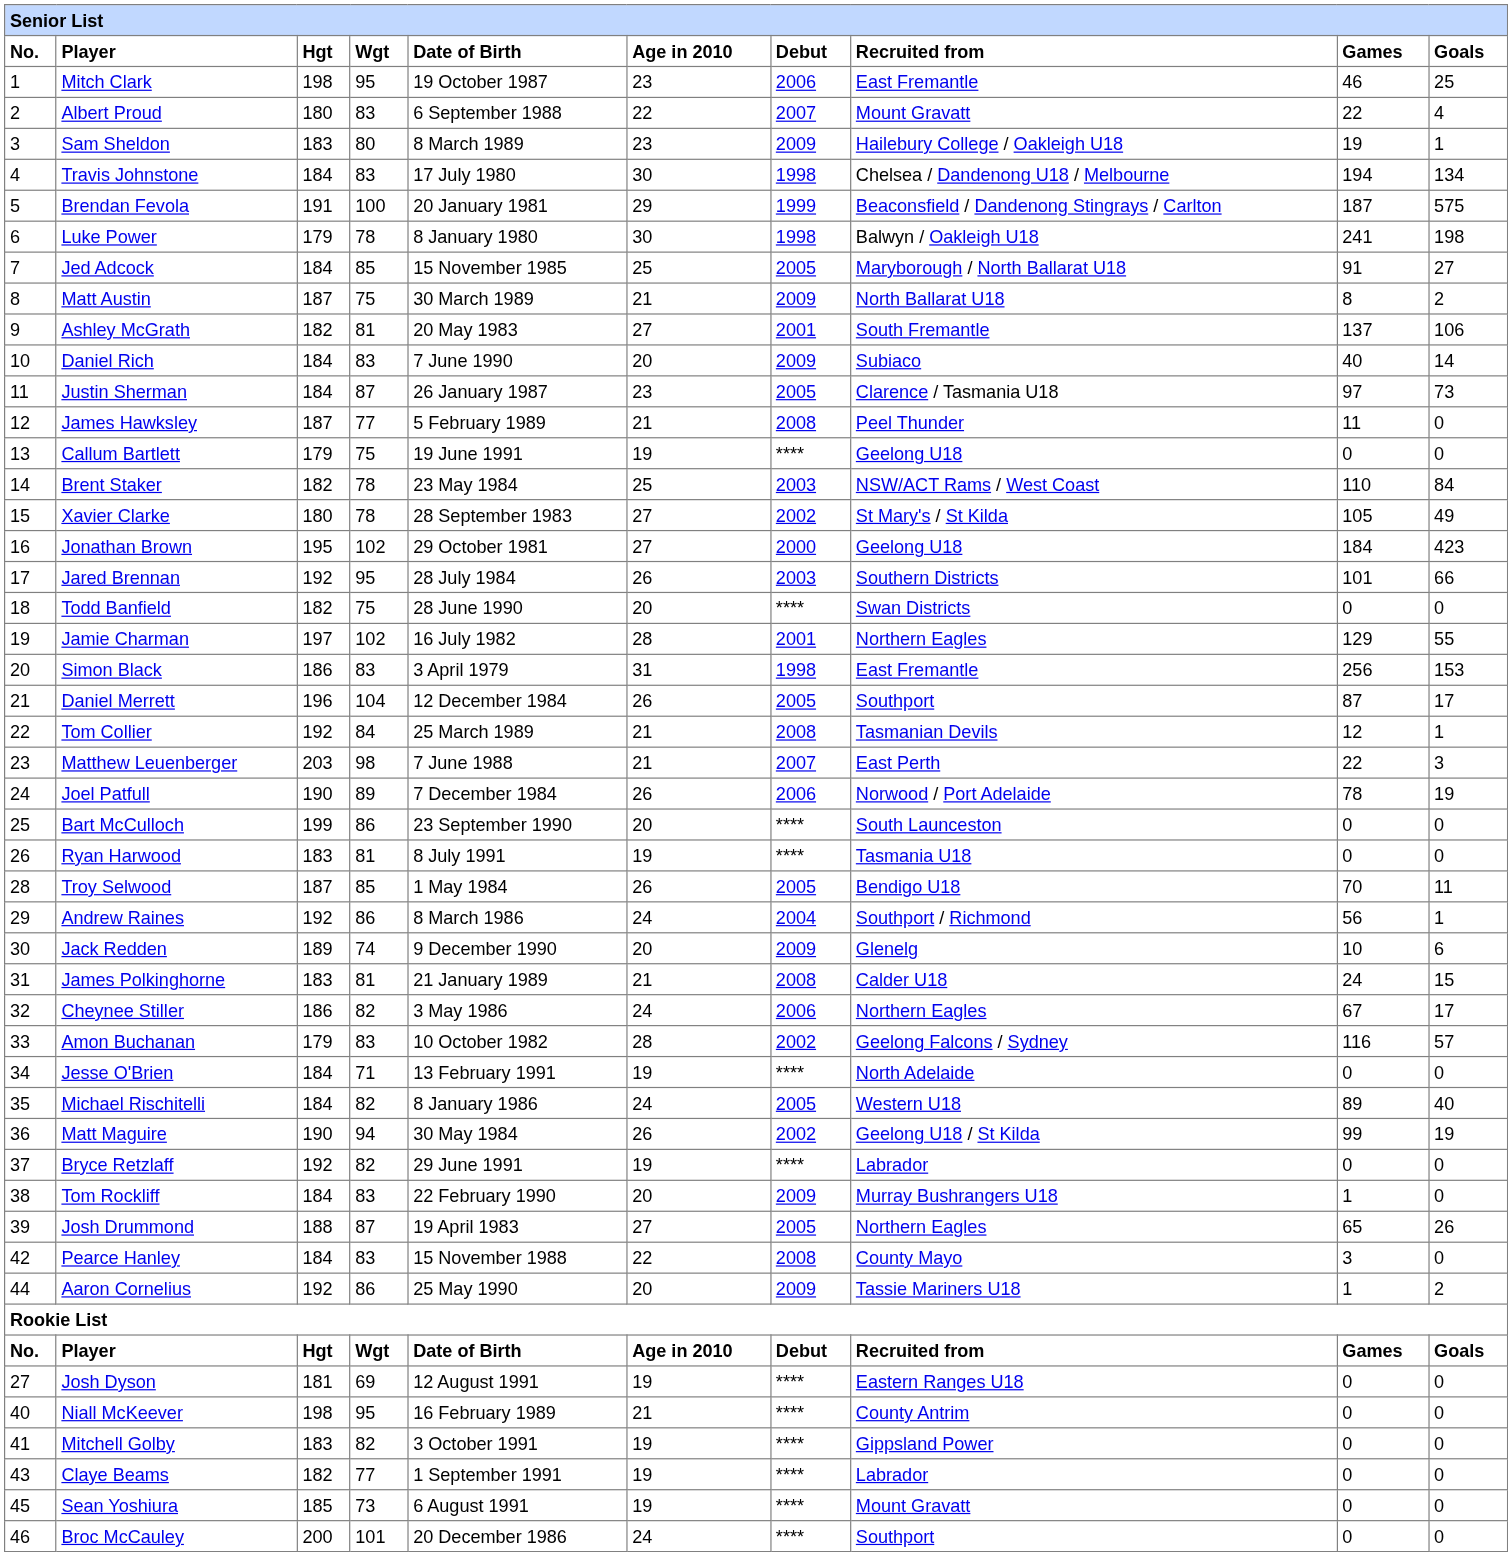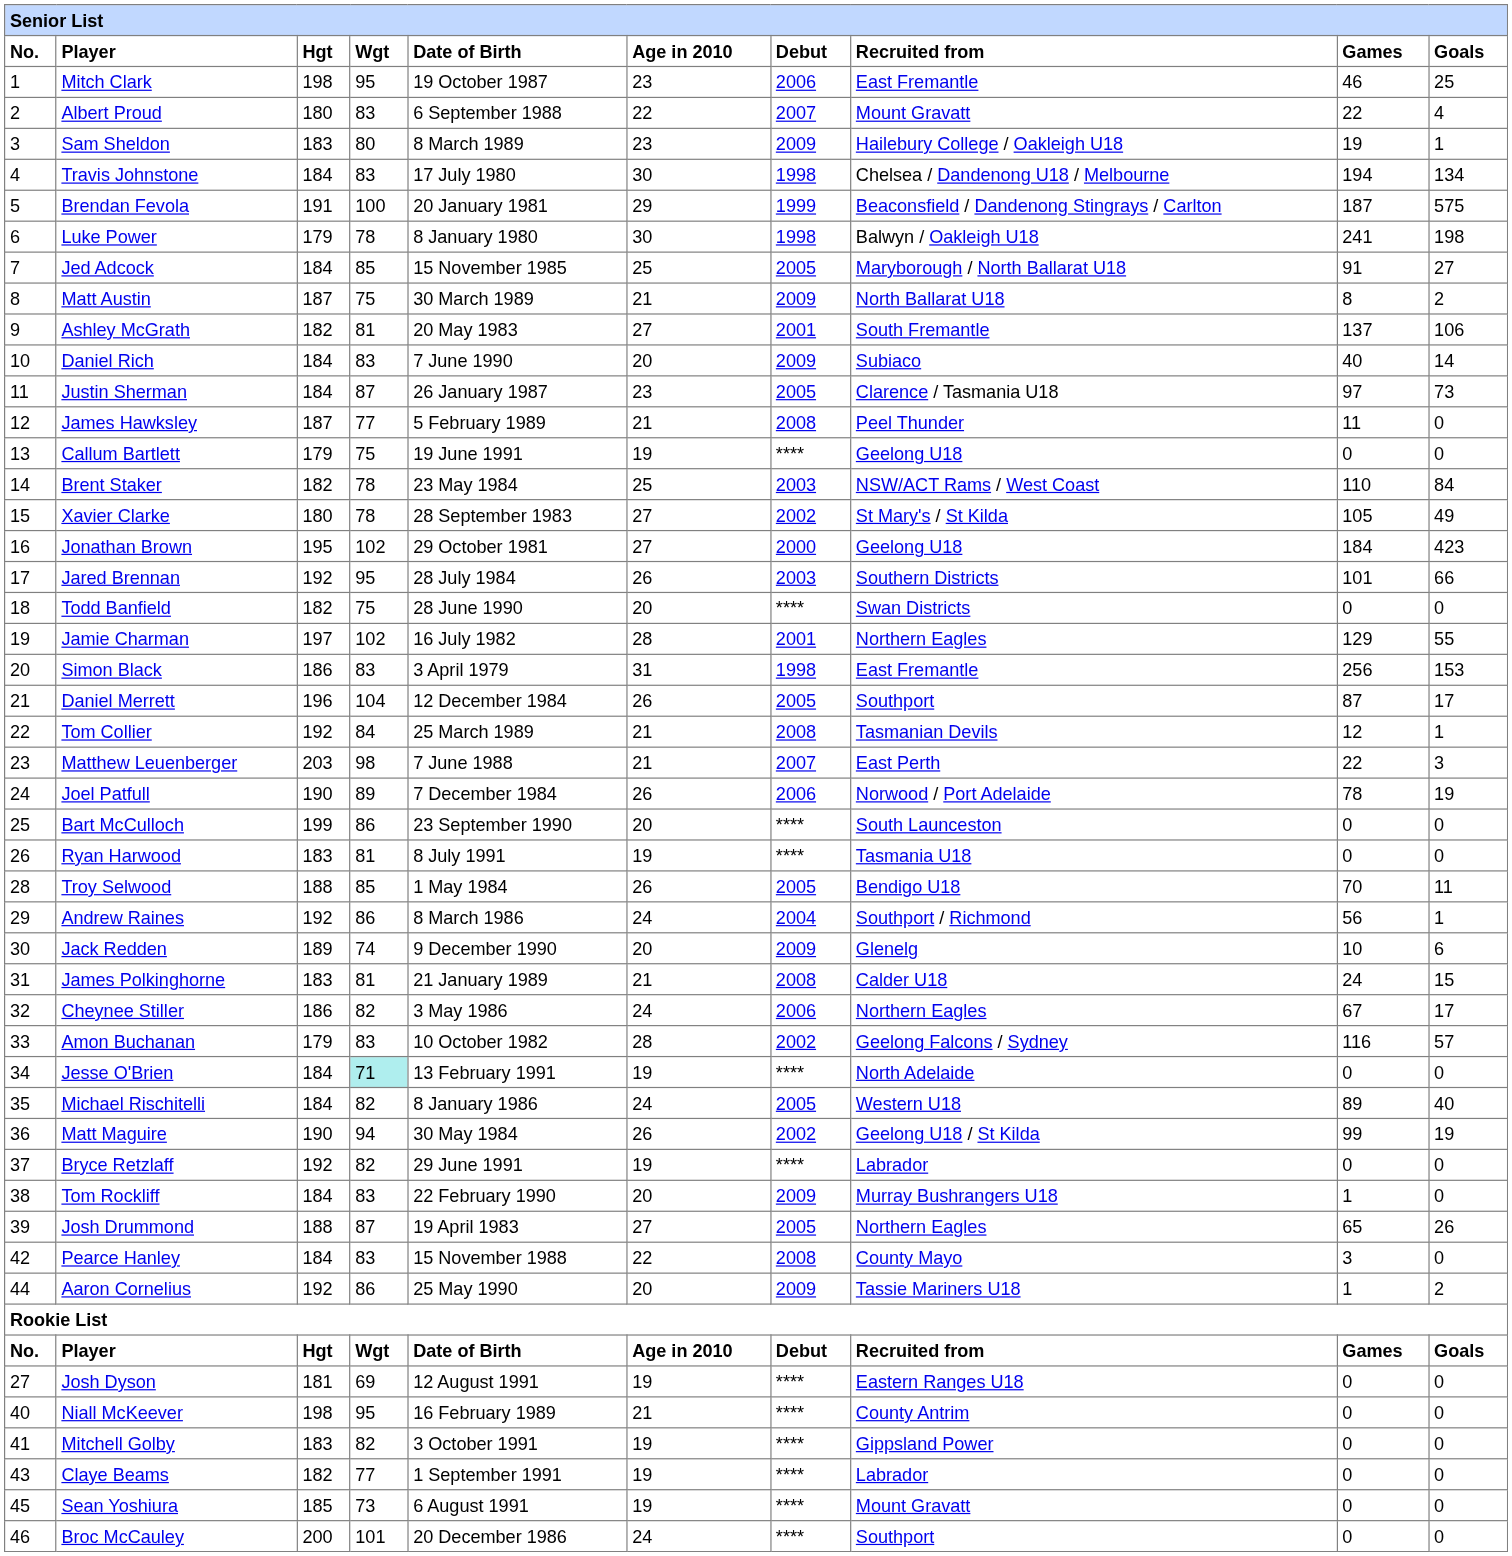 <table border="1" cellpadding="4" cellspacing="0"  style="text-align:left; font-size:95%; border-collapse:collapse; width:100%;">
 <tr style="background:#C1D8FF;">
 <th colspan="10">Senior List</th>
 </tr>
 <tr>
 <th>No.</th>
 <th>Player</th>
 <th>Hgt</th>
 <th>Wgt</th>
 <th>Date of Birth</th>
 <th>Age in 2010</th>
 <th>Debut</th>
 <th>Recruited from</th>
 <th>Games</th>
 <th>Goals</th>
 </tr>
 <tr>
 <td>1</td>
 <td> <a href='#'>Mitch Clark</a></td>
 <td>198</td>
 <td>95</td>
 <td>19 October 1987</td>
 <td>23</td>
 <td><a href='#'>2006</a></td>
 <td><a href='#'>East Fremantle</a></td>
 <td>46</td>
 <td>25</td>
 </tr>
 <tr>
 <td>2</td>
 <td> <a href='#'>Albert Proud</a></td>
 <td>180</td>
 <td>83</td>
 <td>6 September 1988</td>
 <td>22</td>
 <td><a href='#'>2007</a></td>
 <td><a href='#'>Mount Gravatt</a></td>
 <td>22</td>
 <td>4</td>
 </tr>
 <tr>
 <td>3</td>
 <td> <a href='#'>Sam Sheldon</a></td>
 <td>183</td>
 <td>80</td>
 <td>8 March 1989</td>
 <td>23</td>
 <td><a href='#'>2009</a></td>
 <td><a href='#'>Hailebury College</a> / <a href='#'>Oakleigh U18</a></td>
 <td>19</td>
 <td>1</td>
 </tr>
 <tr>
 <td>4</td>
 <td> <a href='#'>Travis Johnstone</a></td>
 <td>184</td>
 <td>83</td>
 <td>17 July 1980</td>
 <td>30</td>
 <td><a href='#'>1998</a></td>
 <td>Chelsea / <a href='#'>Dandenong U18</a> / <a href='#'>Melbourne</a></td>
 <td>194</td>
 <td>134</td>
 </tr>
 <tr>
 <td>5</td>
 <td> <a href='#'>Brendan Fevola</a></td>
 <td>191</td>
 <td>100</td>
 <td>20 January 1981</td>
 <td>29</td>
 <td><a href='#'>1999</a></td>
 <td><a href='#'>Beaconsfield</a> / <a href='#'>Dandenong Stingrays</a> / <a href='#'>Carlton</a></td>
 <td>187</td>
 <td>575</td>
 </tr>
 <tr>
 <td>6</td>
 <td> <a href='#'>Luke Power</a></td>
 <td>179</td>
 <td>78</td>
 <td>8 January 1980</td>
 <td>30</td>
 <td><a href='#'>1998</a></td>
 <td>Balwyn / <a href='#'>Oakleigh U18</a></td>
 <td>241</td>
 <td>198</td>
 </tr>
 <tr>
 <td>7</td>
 <td> <a href='#'>Jed Adcock</a></td>
 <td>184</td>
 <td>85</td>
 <td>15 November 1985</td>
 <td>25</td>
 <td><a href='#'>2005</a></td>
 <td><a href='#'>Maryborough</a> / <a href='#'>North Ballarat U18</a></td>
 <td>91</td>
 <td>27</td>
 </tr>
 <tr>
 <td>8</td>
 <td> <a href='#'>Matt Austin</a></td>
 <td>187</td>
 <td>75</td>
 <td>30 March 1989</td>
 <td>21</td>
 <td><a href='#'>2009</a></td>
 <td><a href='#'>North Ballarat U18</a></td>
 <td>8</td>
 <td>2</td>
 </tr>
 <tr>
 <td>9</td>
 <td> <a href='#'>Ashley McGrath</a></td>
 <td>182</td>
 <td>81</td>
 <td>20 May 1983</td>
 <td>27</td>
 <td><a href='#'>2001</a></td>
 <td><a href='#'>South Fremantle</a></td>
 <td>137</td>
 <td>106</td>
 </tr>
 <tr>
 <td>10</td>
 <td> <a href='#'>Daniel Rich</a></td>
 <td>184</td>
 <td>83</td>
 <td>7 June 1990</td>
 <td>20</td>
 <td><a href='#'>2009</a></td>
 <td><a href='#'>Subiaco</a></td>
 <td>40</td>
 <td>14</td>
 </tr>
 <tr>
 <td>11</td>
 <td> <a href='#'>Justin Sherman</a></td>
 <td>184</td>
 <td>87</td>
 <td>26 January 1987</td>
 <td>23</td>
 <td><a href='#'>2005</a></td>
 <td><a href='#'>Clarence</a> / Tasmania U18</td>
 <td>97</td>
 <td>73</td>
 </tr>
 <tr>
 <td>12</td>
 <td> <a href='#'>James Hawksley</a></td>
 <td>187</td>
 <td>77</td>
 <td>5 February 1989</td>
 <td>21</td>
 <td><a href='#'>2008</a></td>
 <td><a href='#'>Peel Thunder</a></td>
 <td>11</td>
 <td>0</td>
 </tr>
 <tr>
 <td>13</td>
 <td> <a href='#'>Callum Bartlett</a></td>
 <td>179</td>
 <td>75</td>
 <td>19 June 1991</td>
 <td>19</td>
 <td>****</td>
 <td><a href='#'>Geelong U18</a></td>
 <td>0</td>
 <td>0</td>
 </tr>
 <tr>
 <td>14</td>
 <td> <a href='#'>Brent Staker</a></td>
 <td>182</td>
 <td>78</td>
 <td>23 May 1984</td>
 <td>25</td>
 <td><a href='#'>2003</a></td>
 <td><a href='#'>NSW/ACT Rams</a> / <a href='#'>West Coast</a></td>
 <td>110</td>
 <td>84</td>
 </tr>
 <tr>
 <td>15</td>
 <td> <a href='#'>Xavier Clarke</a></td>
 <td>180</td>
 <td>78</td>
 <td>28 September 1983</td>
 <td>27</td>
 <td><a href='#'>2002</a></td>
 <td><a href='#'>St Mary's</a> / <a href='#'>St Kilda</a></td>
 <td>105</td>
 <td>49</td>
 </tr>
 <tr>
 <td>16</td>
 <td> <a href='#'>Jonathan Brown</a></td>
 <td>195</td>
 <td>102</td>
 <td>29 October 1981</td>
 <td>27</td>
 <td><a href='#'>2000</a></td>
 <td><a href='#'>Geelong U18</a></td>
 <td>184</td>
 <td>423</td>
 </tr>
 <tr>
 <td>17</td>
 <td> <a href='#'>Jared Brennan</a></td>
 <td>192</td>
 <td>95</td>
 <td>28 July 1984</td>
 <td>26</td>
 <td><a href='#'>2003</a></td>
 <td><a href='#'>Southern Districts</a></td>
 <td>101</td>
 <td>66</td>
 </tr>
 <tr>
 <td>18</td>
 <td> <a href='#'>Todd Banfield</a></td>
 <td>182</td>
 <td>75</td>
 <td>28 June 1990</td>
 <td>20</td>
 <td>****</td>
 <td><a href='#'>Swan Districts</a></td>
 <td>0</td>
 <td>0</td>
 </tr>
 <tr>
 <td>19</td>
 <td> <a href='#'>Jamie Charman</a></td>
 <td>197</td>
 <td>102</td>
 <td>16 July 1982</td>
 <td>28</td>
 <td><a href='#'>2001</a></td>
 <td><a href='#'>Northern Eagles</a></td>
 <td>129</td>
 <td>55</td>
 </tr>
 <tr>
 <td>20</td>
 <td> <a href='#'>Simon Black</a></td>
 <td>186</td>
 <td>83</td>
 <td>3 April 1979</td>
 <td>31</td>
 <td><a href='#'>1998</a></td>
 <td><a href='#'>East Fremantle</a></td>
 <td>256</td>
 <td>153</td>
 </tr>
 <tr>
 <td>21</td>
 <td> <a href='#'>Daniel Merrett</a></td>
 <td>196</td>
 <td>104</td>
 <td>12 December 1984</td>
 <td>26</td>
 <td><a href='#'>2005</a></td>
 <td><a href='#'>Southport</a></td>
 <td>87</td>
 <td>17</td>
 </tr>
 <tr>
 <td>22</td>
 <td> <a href='#'>Tom Collier</a></td>
 <td>192</td>
 <td>84</td>
 <td>25 March 1989</td>
 <td>21</td>
 <td><a href='#'>2008</a></td>
 <td><a href='#'>Tasmanian Devils</a></td>
 <td>12</td>
 <td>1</td>
 </tr>
 <tr>
 <td>23</td>
 <td> <a href='#'>Matthew Leuenberger</a></td>
 <td>203</td>
 <td>98</td>
 <td>7 June 1988</td>
 <td>21</td>
 <td><a href='#'>2007</a></td>
 <td><a href='#'>East Perth</a></td>
 <td>22</td>
 <td>3</td>
 </tr>
 <tr>
 <td>24</td>
 <td> <a href='#'>Joel Patfull</a></td>
 <td>190</td>
 <td>89</td>
 <td>7 December 1984</td>
 <td>26</td>
 <td><a href='#'>2006</a></td>
 <td><a href='#'>Norwood</a> / <a href='#'>Port Adelaide</a></td>
 <td>78</td>
 <td>19</td>
 </tr>
 <tr>
 <td>25</td>
 <td> <a href='#'>Bart McCulloch</a></td>
 <td>199</td>
 <td>86</td>
 <td>23 September 1990</td>
 <td>20</td>
 <td>****</td>
 <td><a href='#'>South Launceston</a></td>
 <td>0</td>
 <td>0</td>
 </tr>
 <tr>
 <td>26</td>
 <td> <a href='#'>Ryan Harwood</a></td>
 <td>183</td>
 <td>81</td>
 <td>8 July 1991</td>
 <td>19</td>
 <td>****</td>
 <td><a href='#'>Tasmania U18</a></td>
 <td>0</td>
 <td>0</td>
 </tr>
 <tr>
 <td>28</td>
 <td> <a href='#'>Troy Selwood</a></td>
-<td>187</td>
+<td>188</td>
 <td>85</td>
 <td>1 May 1984</td>
 <td>26</td>
 <td><a href='#'>2005</a></td>
 <td><a href='#'>Bendigo U18</a></td>
 <td>70</td>
 <td>11</td>
 </tr>
 <tr>
 <td>29</td>
 <td> <a href='#'>Andrew Raines</a></td>
 <td>192</td>
 <td>86</td>
 <td>8 March 1986</td>
 <td>24</td>
 <td><a href='#'>2004</a></td>
 <td><a href='#'>Southport</a> / <a href='#'>Richmond</a></td>
 <td>56</td>
 <td>1</td>
 </tr>
 <tr>
 <td>30</td>
 <td> <a href='#'>Jack Redden</a></td>
 <td>189</td>
 <td>74</td>
 <td>9 December 1990</td>
 <td>20</td>
 <td><a href='#'>2009</a></td>
 <td><a href='#'>Glenelg</a></td>
 <td>10</td>
 <td>6</td>
 </tr>
 <tr>
 <td>31</td>
 <td> <a href='#'>James Polkinghorne</a></td>
 <td>183</td>
 <td>81</td>
 <td>21 January 1989</td>
 <td>21</td>
 <td><a href='#'>2008</a></td>
 <td><a href='#'>Calder U18</a></td>
 <td>24</td>
 <td>15</td>
 </tr>
 <tr>
 <td>32</td>
 <td> <a href='#'>Cheynee Stiller</a></td>
 <td>186</td>
 <td>82</td>
 <td>3 May 1986</td>
 <td>24</td>
 <td><a href='#'>2006</a></td>
 <td><a href='#'>Northern Eagles</a></td>
 <td>67</td>
 <td>17</td>
 </tr>
 <tr>
 <td>33</td>
 <td> <a href='#'>Amon Buchanan</a></td>
 <td>179</td>
 <td>83</td>
 <td>10 October 1982</td>
 <td>28</td>
 <td><a href='#'>2002</a></td>
 <td><a href='#'>Geelong Falcons</a> / <a href='#'>Sydney</a></td>
 <td>116</td>
 <td>57</td>
 </tr>
 <tr>
 <td>34</td>
 <td> <a href='#'>Jesse O'Brien</a></td>
 <td>184</td>
-<td>71</td>
+<td style="background: paleturquoise;">71</td>
 <td>13 February 1991</td>
 <td>19</td>
 <td>****</td>
 <td><a href='#'>North Adelaide</a></td>
 <td>0</td>
 <td>0</td>
 </tr>
 <tr>
 <td>35</td>
 <td> <a href='#'>Michael Rischitelli</a></td>
 <td>184</td>
 <td>82</td>
 <td>8 January 1986</td>
 <td>24</td>
 <td><a href='#'>2005</a></td>
 <td><a href='#'>Western U18</a></td>
 <td>89</td>
 <td>40</td>
 </tr>
 <tr>
 <td>36</td>
 <td> <a href='#'>Matt Maguire</a></td>
 <td>190</td>
 <td>94</td>
 <td>30 May 1984</td>
 <td>26</td>
 <td><a href='#'>2002</a></td>
 <td><a href='#'>Geelong U18</a> / <a href='#'>St Kilda</a></td>
 <td>99</td>
 <td>19</td>
 </tr>
 <tr>
 <td>37</td>
 <td> <a href='#'>Bryce Retzlaff</a></td>
 <td>192</td>
 <td>82</td>
 <td>29 June 1991</td>
 <td>19</td>
 <td>****</td>
 <td><a href='#'>Labrador</a></td>
 <td>0</td>
 <td>0</td>
 </tr>
 <tr>
 <td>38</td>
 <td> <a href='#'>Tom Rockliff</a></td>
 <td>184</td>
 <td>83</td>
 <td>22 February 1990</td>
 <td>20</td>
 <td><a href='#'>2009</a></td>
 <td><a href='#'>Murray Bushrangers U18</a></td>
 <td>1</td>
 <td>0</td>
 </tr>
 <tr>
 <td>39</td>
 <td> <a href='#'>Josh Drummond</a></td>
 <td>188</td>
 <td>87</td>
 <td>19 April 1983</td>
 <td>27</td>
 <td><a href='#'>2005</a></td>
 <td><a href='#'>Northern Eagles</a></td>
 <td>65</td>
 <td>26</td>
 </tr>
 <tr>
 <td>42</td>
 <td> <a href='#'>Pearce Hanley</a></td>
 <td>184</td>
 <td>83</td>
 <td>15 November 1988</td>
 <td>22</td>
 <td><a href='#'>2008</a></td>
 <td><a href='#'>County Mayo</a></td>
 <td>3</td>
 <td>0</td>
 </tr>
 <tr>
 <td>44</td>
 <td> <a href='#'>Aaron Cornelius</a></td>
 <td>192</td>
 <td>86</td>
 <td>25 May 1990</td>
 <td>20</td>
 <td><a href='#'>2009</a></td>
 <td><a href='#'>Tassie Mariners U18</a></td>
 <td>1</td>
 <td>2</td>
 </tr>
 <tr>
 <th colspan="10">Rookie List</th>
 </tr>
 <tr>
 <th>No.</th>
 <th>Player</th>
 <th>Hgt</th>
 <th>Wgt</th>
 <th>Date of Birth</th>
 <th>Age in 2010</th>
 <th>Debut</th>
 <th>Recruited from</th>
 <th>Games</th>
 <th>Goals</th>
 </tr>
 <tr>
 <td>27</td>
 <td> <a href='#'>Josh Dyson</a></td>
 <td>181</td>
 <td>69</td>
 <td>12 August 1991</td>
 <td>19</td>
 <td>****</td>
 <td><a href='#'>Eastern Ranges U18</a></td>
 <td>0</td>
 <td>0</td>
 </tr>
 <tr>
 <td>40</td>
 <td> <a href='#'>Niall McKeever</a></td>
 <td>198</td>
 <td>95</td>
 <td>16 February 1989</td>
 <td>21</td>
 <td>****</td>
 <td><a href='#'>County Antrim</a></td>
 <td>0</td>
 <td>0</td>
 </tr>
 <tr>
 <td>41</td>
 <td> <a href='#'>Mitchell Golby</a></td>
 <td>183</td>
 <td>82</td>
 <td>3 October 1991</td>
 <td>19</td>
 <td>****</td>
 <td><a href='#'>Gippsland Power</a></td>
 <td>0</td>
 <td>0</td>
 </tr>
 <tr>
 <td>43</td>
 <td> <a href='#'>Claye Beams</a></td>
 <td>182</td>
 <td>77</td>
 <td>1 September 1991</td>
 <td>19</td>
 <td>****</td>
 <td><a href='#'>Labrador</a></td>
 <td>0</td>
 <td>0</td>
 </tr>
 <tr>
 <td>45</td>
 <td> <a href='#'>Sean Yoshiura</a></td>
 <td>185</td>
 <td>73</td>
 <td>6 August 1991</td>
 <td>19</td>
 <td>****</td>
 <td><a href='#'>Mount Gravatt</a></td>
 <td>0</td>
 <td>0</td>
 </tr>
 <tr>
 <td>46</td>
 <td> <a href='#'>Broc McCauley</a></td>
 <td>200</td>
 <td>101</td>
 <td>20 December 1986</td>
 <td>24</td>
 <td>****</td>
 <td><a href='#'>Southport</a></td>
 <td>0</td>
 <td>0</td>
 </tr>
 </table>
